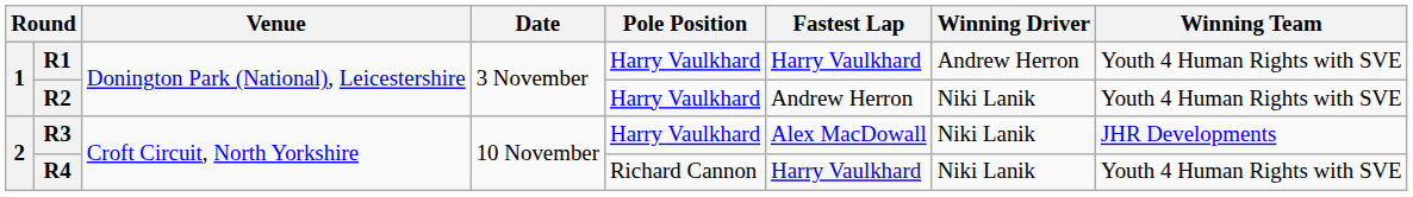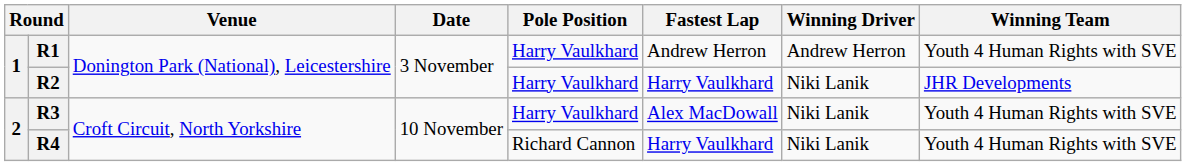 <table class="wikitable" style="font-size: 85%">
 <tr>
 <th colspan=2>Round</th>
 <th>Venue</th>
 <th>Date</th>
 <th>Pole Position</th>
 <th>Fastest Lap</th>
 <th>Winning Driver</th>
 <th>Winning Team</th>
 </tr>
 <tr>
 <th rowspan=2>1</th>
 <th>R1</th>
 <td rowspan=2><a href='#'>Donington Park (National)</a>, <a href='#'>Leicestershire</a></td>
 <td rowspan=2>3 November</td>
 <td> <a href='#'>Harry Vaulkhard</a></td>
-<td> <a href='#'>Harry Vaulkhard</a></td>
+<td> Andrew Herron</td>
 <td> Andrew Herron</td>
 <td>Youth 4 Human Rights with SVE</td>
 </tr>
 <tr>
 <th>R2</th>
 <td> <a href='#'>Harry Vaulkhard</a></td>
-<td> Andrew Herron</td>
+<td> <a href='#'>Harry Vaulkhard</a></td>
 <td> Niki Lanik</td>
-<td>Youth 4 Human Rights with SVE</td>
+<td><a href='#'>JHR Developments</a></td>
 </tr>
 <tr>
 <th rowspan=2>2</th>
 <th>R3</th>
 <td rowspan=2><a href='#'>Croft Circuit</a>, <a href='#'>North Yorkshire</a></td>
 <td rowspan=2>10 November</td>
 <td> <a href='#'>Harry Vaulkhard</a></td>
 <td> <a href='#'>Alex MacDowall</a></td>
 <td> Niki Lanik</td>
-<td><a href='#'>JHR Developments</a></td>
+<td>Youth 4 Human Rights with SVE</td>
 </tr>
 <tr>
 <th>R4</th>
 <td> Richard Cannon</td>
 <td> <a href='#'>Harry Vaulkhard</a></td>
 <td> Niki Lanik</td>
 <td>Youth 4 Human Rights with SVE</td>
 </tr>
 </table>
